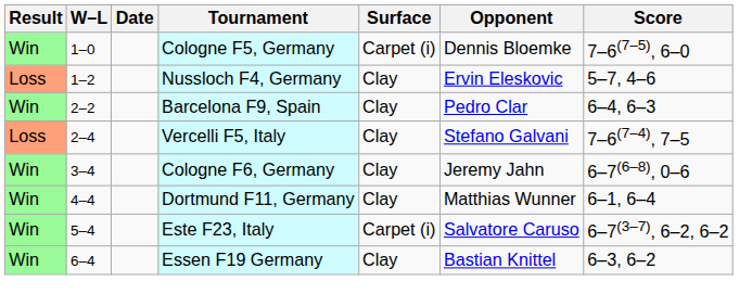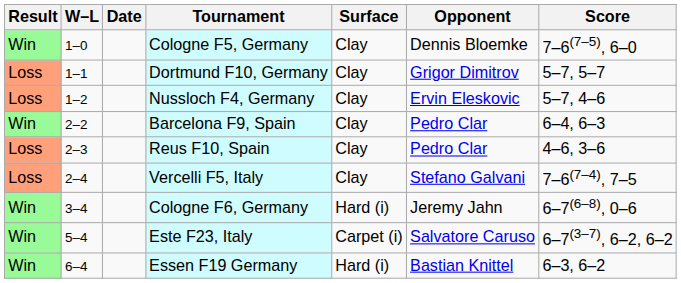 <table class="sortable wikitable nowrap">
 <tr>
 <th>Result</th>
 <th class="unsortable">W–L</th>
 <th>Date</th>
 <th>Tournament</th>
 <th>Surface</th>
 <th>Opponent</th>
 <th class="unsortable">Score</th>
 </tr>
 <tr>
 <td bgcolor=98FB98>Win</td>
 <td><small>1–0</small></td>
 <td></td>
 <td style="background:#cffcff;">Cologne F5, Germany</td>
-<td>Carpet (i)</td>
+<td>Clay</td>
 <td> Dennis Bloemke</td>
 <td>7–6<sup>(7–5)</sup>, 6–0</td>
+</tr>
+<tr>
+<td bgcolor=FFA07A>Loss</td>
+<td><small>1–1</small></td>
+<td></td>
+<td style="background:#cffcff;">Dortmund F10, Germany</td>
+<td>Clay</td>
+<td> <a href='#'>Grigor Dimitrov</a></td>
+<td>5–7, 5–7</td>
 </tr>
 <tr>
 <td bgcolor=FFA07A>Loss</td>
 <td><small>1–2</small></td>
 <td></td>
 <td style="background:#cffcff;">Nussloch F4, Germany</td>
 <td>Clay</td>
 <td> <a href='#'>Ervin Eleskovic</a></td>
 <td>5–7, 4–6</td>
 </tr>
 <tr>
 <td bgcolor=98FB98>Win</td>
 <td><small>2–2</small></td>
 <td></td>
 <td style="background:#cffcff;">Barcelona F9, Spain</td>
 <td>Clay</td>
 <td> <a href='#'>Pedro Clar</a></td>
 <td>6–4, 6–3</td>
 </tr>
 <tr>
 <td bgcolor=FFA07A>Loss</td>
+<td><small>2–3</small></td>
+<td></td>
+<td style="background:#cffcff;">Reus F10, Spain</td>
+<td>Clay</td>
+<td> <a href='#'>Pedro Clar</a></td>
+<td>4–6, 3–6</td>
+</tr>
+<tr>
+<td bgcolor=FFA07A>Loss</td>
 <td><small>2–4</small></td>
 <td></td>
 <td style="background:#cffcff;">Vercelli F5, Italy</td>
 <td>Clay</td>
 <td> <a href='#'>Stefano Galvani</a></td>
 <td>7–6<sup>(7–4)</sup>, 7–5</td>
 </tr>
 <tr>
 <td bgcolor=98FB98>Win</td>
 <td><small>3–4</small></td>
 <td></td>
 <td style="background:#cffcff;">Cologne F6, Germany</td>
-<td>Clay</td>
+<td>Hard (i)</td>
 <td> Jeremy Jahn</td>
 <td>6–7<sup>(6–8)</sup>, 0–6</td>
-</tr>
-<tr>
-<td bgcolor=98FB98>Win</td>
-<td><small>4–4</small></td>
-<td></td>
-<td style="background:#cffcff;">Dortmund F11, Germany</td>
-<td>Clay</td>
-<td> Matthias Wunner</td>
-<td>6–1, 6–4</td>
 </tr>
 <tr>
 <td bgcolor=98FB98>Win</td>
 <td><small>5–4</small></td>
 <td></td>
 <td style="background:#cffcff;">Este F23, Italy</td>
 <td>Carpet (i)</td>
 <td> <a href='#'>Salvatore Caruso</a></td>
 <td>6–7<sup>(3–7)</sup>, 6–2, 6–2</td>
 </tr>
 <tr>
 <td bgcolor=98FB98>Win</td>
 <td><small>6–4</small></td>
 <td></td>
 <td style="background:#cffcff;">Essen F19 Germany</td>
-<td>Clay</td>
+<td>Hard (i)</td>
 <td> <a href='#'>Bastian Knittel</a></td>
 <td>6–3, 6–2</td>
 </tr>
 </table>
